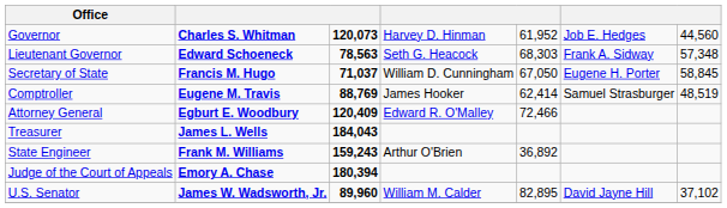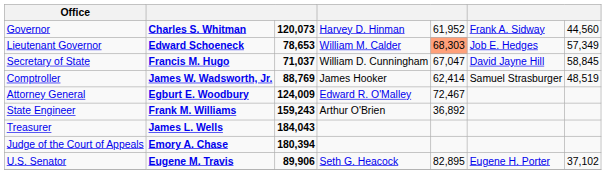 <table class=wikitable>
 <tr bgcolor=lightgrey>
 <th>Office</th>
 <th colspan="2"></th>
 <th colspan="2"></th>
 <th colspan="2"></th>
 </tr>
 <tr>
 <td><a href='#'>Governor</a></td>
 <td><strong><a href='#'>Charles S. Whitman</a></strong></td>
 <td align="right"><strong>120,073</strong></td>
 <td><a href='#'>Harvey D. Hinman</a></td>
 <td align="right">61,952</td>
-<td><a href='#'>Job E. Hedges</a></td>
+<td><a href='#'>Frank A. Sidway</a></td>
 <td align="right">44,560</td>
 </tr>
 <tr>
 <td><a href='#'>Lieutenant Governor</a></td>
 <td><strong><a href='#'>Edward Schoeneck</a></strong></td>
-<td align="right"><strong>78,563</strong></td>
-<td><a href='#'>Seth G. Heacock</a></td>
-<td align="right">68,303</td>
-<td><a href='#'>Frank A. Sidway</a></td>
-<td align="right">57,348</td>
+<td align="right"><strong>78,653</strong></td>
+<td><a href='#'>William M. Calder</a></td>
+<td align="right" style="background: lightsalmon;">68,303</td>
+<td><a href='#'>Job E. Hedges</a></td>
+<td align="right">57,349</td>
 </tr>
 <tr>
 <td><a href='#'>Secretary of State</a></td>
 <td><strong><a href='#'>Francis M. Hugo</a></strong></td>
 <td align="right"><strong>71,037</strong></td>
 <td>William D. Cunningham</td>
-<td align="right">67,050</td>
-<td><a href='#'>Eugene H. Porter</a></td>
+<td align="right">67,047</td>
+<td><a href='#'>David Jayne Hill</a></td>
 <td align="right">58,845</td>
 </tr>
 <tr>
 <td><a href='#'>Comptroller</a></td>
-<td><strong><a href='#'>Eugene M. Travis</a></strong></td>
+<td><strong><a href='#'>James W. Wadsworth, Jr.</a></strong></td>
 <td align="right"><strong>88,769</strong></td>
 <td>James Hooker</td>
 <td align="right">62,414</td>
 <td>Samuel Strasburger</td>
 <td align="right">48,519</td>
 </tr>
 <tr>
 <td><a href='#'>Attorney General</a></td>
 <td><strong><a href='#'>Egburt E. Woodbury</a></strong></td>
-<td align="right"><strong>120,409</strong></td>
+<td align="right"><strong>124,009</strong></td>
 <td><a href='#'>Edward R. O'Malley</a></td>
-<td align="right">72,466</td>
+<td align="right">72,467</td>
+<td></td>
+<td align="right"></td>
+</tr>
+<tr>
+<td><a href='#'>State Engineer</a></td>
+<td><strong><a href='#'>Frank M. Williams</a></strong></td>
+<td align="right"><strong>159,243</strong></td>
+<td>Arthur O'Brien</td>
+<td align="right">36,892</td>
 <td></td>
 <td align="right"></td>
 </tr>
 <tr>
 <td><a href='#'>Treasurer</a></td>
 <td><strong><a href='#'>James L. Wells</a></strong></td>
 <td align="right"><strong>184,043</strong></td>
 <td></td>
 <td align="right"></td>
-<td></td>
-<td align="right"></td>
-</tr>
-<tr>
-<td><a href='#'>State Engineer</a></td>
-<td><strong><a href='#'>Frank M. Williams</a></strong></td>
-<td align="right"><strong>159,243</strong></td>
-<td>Arthur O'Brien</td>
-<td align="right">36,892</td>
 <td></td>
 <td align="right"></td>
 </tr>
 <tr>
 <td><a href='#'>Judge of the Court of Appeals</a></td>
 <td><strong><a href='#'>Emory A. Chase</a></strong></td>
 <td align="right"><strong>180,394</strong></td>
 <td></td>
 <td align="right"></td>
 <td></td>
 <td align="right"></td>
 </tr>
 <tr>
 <td><a href='#'>U.S. Senator</a></td>
-<td><strong><a href='#'>James W. Wadsworth, Jr.</a></strong></td>
-<td align="right"><strong>89,960</strong></td>
-<td><a href='#'>William M. Calder</a></td>
+<td><strong><a href='#'>Eugene M. Travis</a></strong></td>
+<td align="right"><strong>89,906</strong></td>
+<td><a href='#'>Seth G. Heacock</a></td>
 <td align="right">82,895</td>
-<td><a href='#'>David Jayne Hill</a></td>
+<td><a href='#'>Eugene H. Porter</a></td>
 <td align="right">37,102</td>
 </tr>
 <tr>
 </tr>
 </table>
